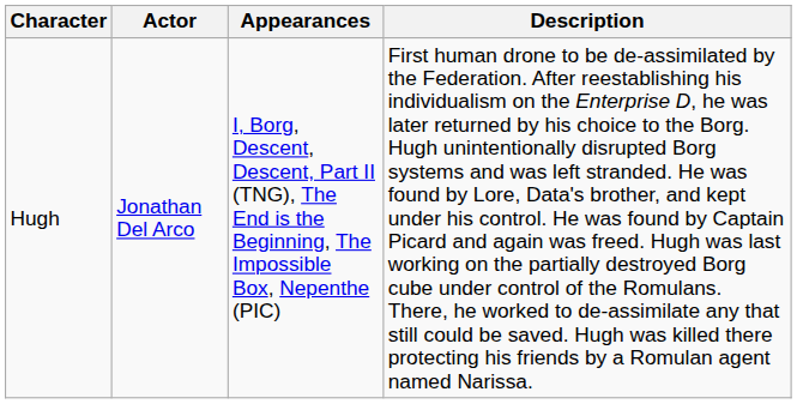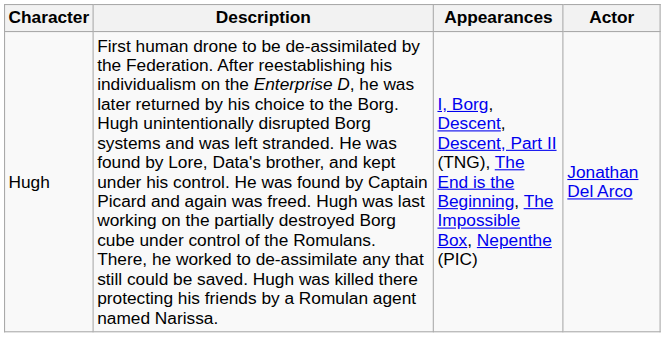 <table class="wikitable">
 <tr m>
 <th width="10%">Character</th>
+<th width="55%">Description</th>
+<th width="20%">Appearances</th>
 <th width="15%">Actor</th>
-<th width="20%">Appearances</th>
-<th width="55%">Description</th>
 </tr>
 <tr>
 <td>Hugh</td>
+<td>First human drone to be de-assimilated by the Federation. After reestablishing his individualism on the <em>Enterprise D</em>, he was later returned by his choice to the Borg. Hugh unintentionally disrupted Borg systems and was left stranded. He was found by Lore, Data's brother, and kept under his control. He was found by Captain Picard and again was freed. Hugh was last working on the partially destroyed Borg cube under control of the Romulans. There, he worked to de-assimilate any that still could be saved. Hugh was killed there protecting his friends by a Romulan agent named Narissa.</td>
+<td><a href='#'>I, Borg</a>, <a href='#'>Descent</a>, <a href='#'>Descent, Part II</a> (TNG), <a href='#'>The End is the Beginning</a>, <a href='#'>The Impossible Box</a>, <a href='#'>Nepenthe</a> (PIC)</td>
 <td><a href='#'>Jonathan Del Arco</a></td>
-<td><a href='#'>I, Borg</a>, <a href='#'>Descent</a>, <a href='#'>Descent, Part II</a> (TNG), <a href='#'>The End is the Beginning</a>, <a href='#'>The Impossible Box</a>, <a href='#'>Nepenthe</a> (PIC)</td>
-<td>First human drone to be de-assimilated by the Federation. After reestablishing his individualism on the <em>Enterprise D</em>, he was later returned by his choice to the Borg. Hugh unintentionally disrupted Borg systems and was left stranded. He was found by Lore, Data's brother, and kept under his control. He was found by Captain Picard and again was freed. Hugh was last working on the partially destroyed Borg cube under control of the Romulans. There, he worked to de-assimilate any that still could be saved. Hugh was killed there protecting his friends by a Romulan agent named Narissa.</td>
 </tr>
 </table>
